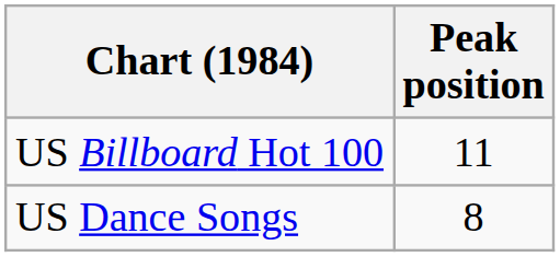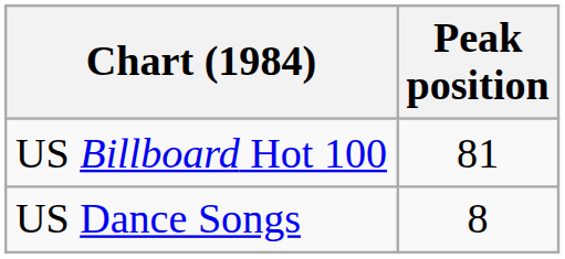 <table class="wikitable sortable">
 <tr>
 <th>Chart (1984)</th>
 <th>Peak<br>position</th>
 </tr>
 <tr>
 <td>US <a href='#'><em>Billboard</em> Hot 100</a></td>
-<td align="center">11</td>
+<td align="center">81</td>
 </tr>
 <tr>
 <td>US <a href='#'>Dance Songs</a></td>
 <td align="center">8</td>
 </tr>
 </table>
